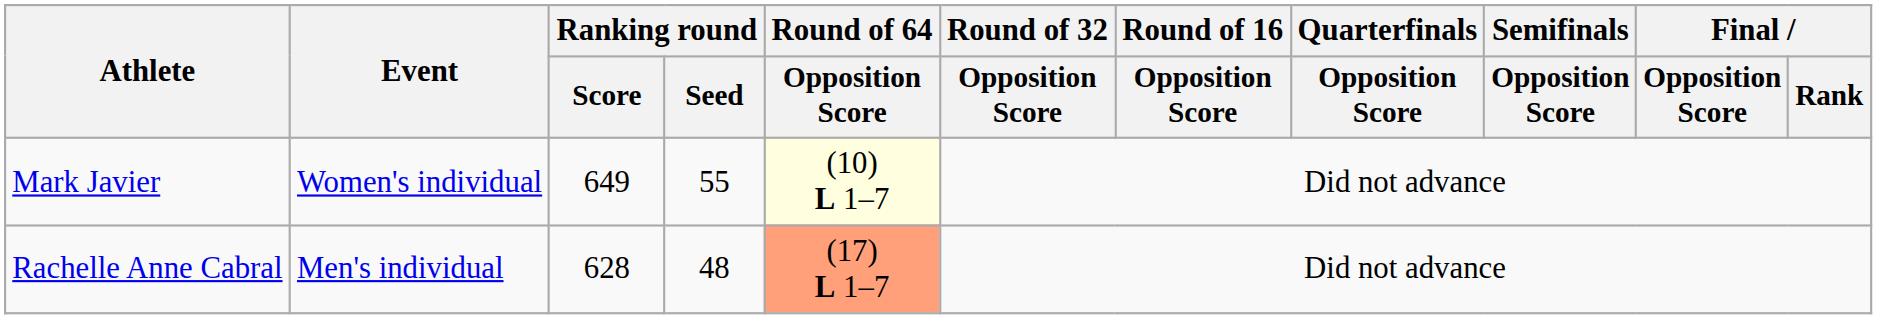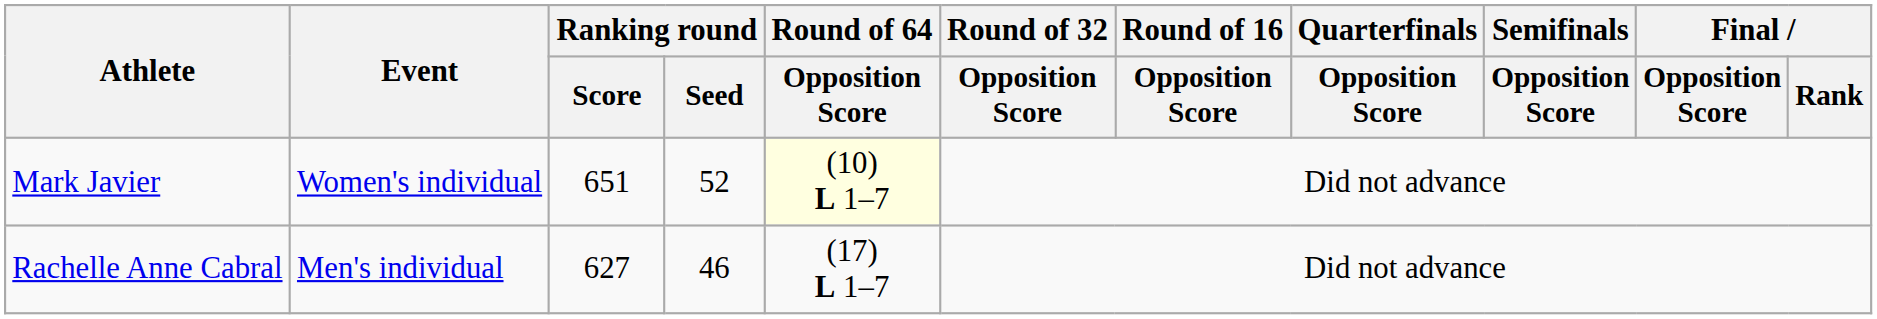 <table class="wikitable" style="font-size:90%">
 <tr>
 <th rowspan="2">Athlete</th>
 <th rowspan="2">Event</th>
 <th colspan="2">Ranking round</th>
 <th>Round of 64</th>
 <th>Round of 32</th>
 <th>Round of 16</th>
 <th>Quarterfinals</th>
 <th>Semifinals</th>
 <th colspan="2">Final / </th>
 </tr>
 <tr style="font-size:95%">
 <th>Score</th>
 <th>Seed</th>
 <th>Opposition<br>Score</th>
 <th>Opposition<br>Score</th>
 <th>Opposition<br>Score</th>
 <th>Opposition<br>Score</th>
 <th>Opposition<br>Score</th>
 <th>Opposition<br>Score</th>
 <th>Rank</th>
 </tr>
 <tr align=center>
 <td align=left><a href='#'>Mark Javier</a></td>
 <td align=left><a href='#'>Women's individual</a></td>
-<td>649</td>
-<td>55</td>
+<td>651</td>
+<td>52</td>
 <td style="background: lightyellow;"> (10)<br><strong>L</strong> 1–7</td>
 <td colspan=6>Did not advance</td>
 </tr>
 <tr align=center>
 <td align=left><a href='#'>Rachelle Anne Cabral</a></td>
 <td align=left><a href='#'>Men's individual</a></td>
-<td>628</td>
-<td>48</td>
-<td style="background: lightsalmon;"> (17)<br><strong>L</strong> 1–7</td>
+<td>627</td>
+<td>46</td>
+<td> (17)<br><strong>L</strong> 1–7</td>
 <td colspan=6>Did not advance</td>
 </tr>
 </table>
